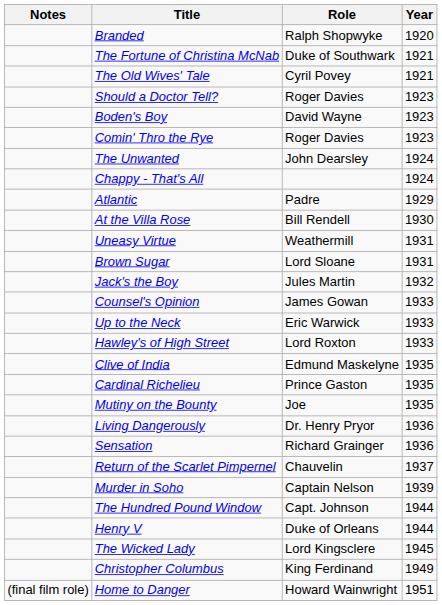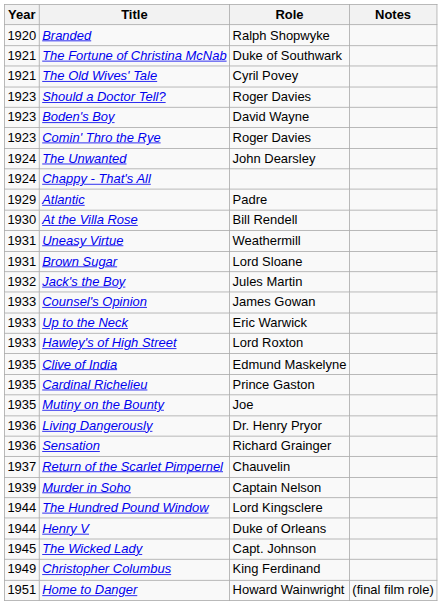 <table class="wikitable">
 <tr>
-<th>Notes</th>
+<th>Year</th>
 <th>Title</th>
 <th>Role</th>
-<th>Year</th>
+<th>Notes</th>
 </tr>
 <tr>
-<td></td>
+<td>1920</td>
 <td><em><a href='#'>Branded</a></em></td>
 <td>Ralph Shopwyke</td>
-<td>1920</td>
+<td></td>
 </tr>
 <tr>
-<td></td>
+<td>1921</td>
 <td><em><a href='#'>The Fortune of Christina McNab</a></em></td>
 <td>Duke of Southwark</td>
-<td>1921</td>
+<td></td>
 </tr>
 <tr>
-<td></td>
+<td>1921</td>
 <td><em><a href='#'>The Old Wives' Tale</a></em></td>
 <td>Cyril Povey</td>
-<td>1921</td>
+<td></td>
 </tr>
 <tr>
-<td></td>
+<td>1923</td>
 <td><em><a href='#'>Should a Doctor Tell?</a></em></td>
 <td>Roger Davies</td>
-<td>1923</td>
+<td></td>
 </tr>
 <tr>
-<td></td>
+<td>1923</td>
 <td><em><a href='#'>Boden's Boy</a></em></td>
 <td>David Wayne</td>
-<td>1923</td>
+<td></td>
 </tr>
 <tr>
-<td></td>
+<td>1923</td>
 <td><em><a href='#'>Comin' Thro the Rye</a></em></td>
 <td>Roger Davies</td>
-<td>1923</td>
+<td></td>
 </tr>
 <tr>
-<td></td>
+<td>1924</td>
 <td><em><a href='#'>The Unwanted</a></em></td>
 <td>John Dearsley</td>
-<td>1924</td>
+<td></td>
 </tr>
 <tr>
-<td></td>
+<td>1924</td>
 <td><em><a href='#'>Chappy - That's All</a></em></td>
 <td></td>
-<td>1924</td>
+<td></td>
 </tr>
 <tr>
-<td></td>
+<td>1929</td>
 <td><em><a href='#'>Atlantic</a></em></td>
 <td>Padre</td>
-<td>1929</td>
+<td></td>
 </tr>
 <tr>
-<td></td>
+<td>1930</td>
 <td><em><a href='#'>At the Villa Rose</a></em></td>
 <td>Bill Rendell</td>
-<td>1930</td>
+<td></td>
 </tr>
 <tr>
-<td></td>
+<td>1931</td>
 <td><em><a href='#'>Uneasy Virtue</a></em></td>
 <td>Weathermill</td>
-<td>1931</td>
+<td></td>
 </tr>
 <tr>
-<td></td>
+<td>1931</td>
 <td><em><a href='#'>Brown Sugar</a></em></td>
 <td>Lord Sloane</td>
-<td>1931</td>
+<td></td>
 </tr>
 <tr>
-<td></td>
+<td>1932</td>
 <td><em><a href='#'>Jack's the Boy</a></em></td>
 <td>Jules Martin</td>
-<td>1932</td>
+<td></td>
 </tr>
 <tr>
-<td></td>
+<td>1933</td>
 <td><em><a href='#'>Counsel's Opinion</a></em></td>
 <td>James Gowan</td>
-<td>1933</td>
+<td></td>
 </tr>
 <tr>
-<td></td>
+<td>1933</td>
 <td><em><a href='#'>Up to the Neck</a></em></td>
 <td>Eric Warwick</td>
-<td>1933</td>
+<td></td>
 </tr>
 <tr>
-<td></td>
+<td>1933</td>
 <td><em><a href='#'>Hawley's of High Street</a></em></td>
 <td>Lord Roxton</td>
-<td>1933</td>
+<td></td>
 </tr>
 <tr>
-<td></td>
+<td>1935</td>
 <td><em><a href='#'>Clive of India</a></em></td>
 <td>Edmund Maskelyne</td>
-<td>1935</td>
+<td></td>
 </tr>
 <tr>
-<td></td>
+<td>1935</td>
 <td><em><a href='#'>Cardinal Richelieu</a></em></td>
 <td>Prince Gaston</td>
-<td>1935</td>
+<td></td>
 </tr>
 <tr>
-<td></td>
+<td>1935</td>
 <td><em><a href='#'>Mutiny on the Bounty</a></em></td>
 <td>Joe</td>
-<td>1935</td>
+<td></td>
 </tr>
 <tr>
-<td></td>
+<td>1936</td>
 <td><em><a href='#'>Living Dangerously</a></em></td>
 <td>Dr. Henry Pryor</td>
-<td>1936</td>
+<td></td>
 </tr>
 <tr>
-<td></td>
+<td>1936</td>
 <td><em><a href='#'>Sensation</a></em></td>
 <td>Richard Grainger</td>
-<td>1936</td>
+<td></td>
 </tr>
 <tr>
-<td></td>
+<td>1937</td>
 <td><em><a href='#'>Return of the Scarlet Pimpernel</a></em></td>
 <td>Chauvelin</td>
-<td>1937</td>
+<td></td>
 </tr>
 <tr>
-<td></td>
+<td>1939</td>
 <td><em><a href='#'>Murder in Soho</a></em></td>
 <td>Captain Nelson</td>
-<td>1939</td>
+<td></td>
 </tr>
 <tr>
+<td>1944</td>
+<td><em><a href='#'>The Hundred Pound Window</a></em></td>
+<td>Lord Kingsclere</td>
 <td></td>
-<td><em><a href='#'>The Hundred Pound Window</a></em></td>
-<td>Capt. Johnson</td>
-<td>1944</td>
 </tr>
 <tr>
-<td></td>
+<td>1944</td>
 <td><em><a href='#'>Henry V</a></em></td>
 <td>Duke of Orleans</td>
-<td>1944</td>
+<td></td>
 </tr>
 <tr>
+<td>1945</td>
+<td><em><a href='#'>The Wicked Lady</a></em></td>
+<td>Capt. Johnson</td>
 <td></td>
-<td><em><a href='#'>The Wicked Lady</a></em></td>
-<td>Lord Kingsclere</td>
-<td>1945</td>
 </tr>
 <tr>
-<td></td>
+<td>1949</td>
 <td><em><a href='#'>Christopher Columbus</a></em></td>
 <td>King Ferdinand</td>
-<td>1949</td>
+<td></td>
 </tr>
 <tr>
-<td>(final film role)</td>
+<td>1951</td>
 <td><em><a href='#'>Home to Danger</a></em></td>
 <td>Howard Wainwright</td>
-<td>1951</td>
+<td>(final film role)</td>
 </tr>
 </table>
